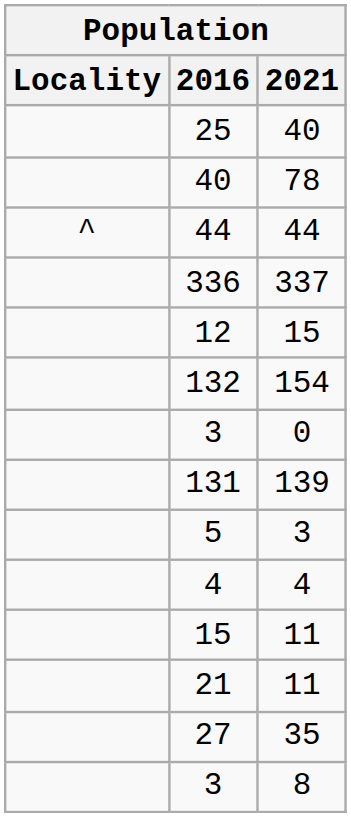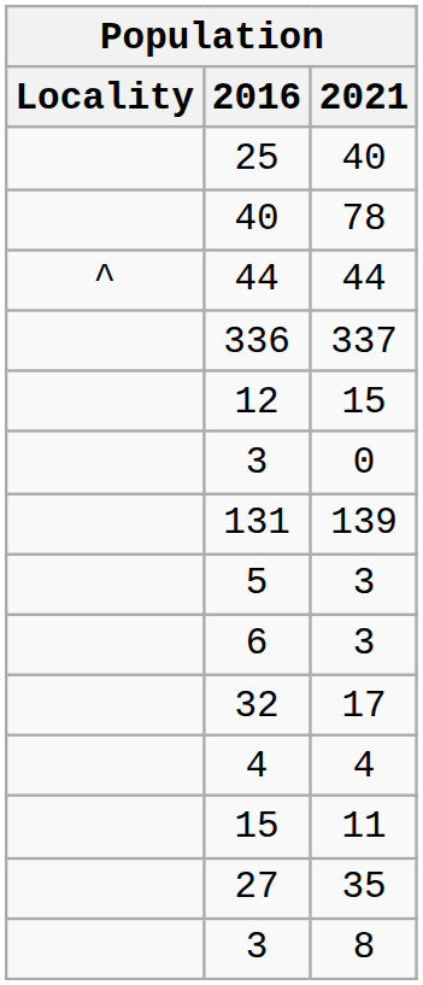 <table class="wikitable" style="text-align:center;">
 <tr>
 <th colspan="3" style="text-align:center;  font-weight:bold">Population</th>
 </tr>
 <tr>
 <th style="text-align:center; background:  font-weight:bold">Locality</th>
 <th style="text-align:center; background:  font-weight:bold"><strong>2016</strong></th>
 <th style="text-align:center; background:  font-weight:bold"><strong>2021</strong></th>
 </tr>
 <tr>
 <td></td>
 <td>25</td>
 <td>40</td>
 </tr>
 <tr>
 <td></td>
 <td>40</td>
 <td>78</td>
 </tr>
 <tr>
 <td>^</td>
 <td>44</td>
 <td>44</td>
 </tr>
 <tr>
 <td></td>
 <td>336</td>
 <td>337</td>
 </tr>
 <tr>
 <td></td>
 <td>12</td>
 <td>15</td>
 </tr>
 <tr>
 <td></td>
-<td>132</td>
-<td>154</td>
-</tr>
-<tr>
-<td></td>
 <td>3</td>
 <td>0</td>
 </tr>
 <tr>
 <td></td>
 <td>131</td>
 <td>139</td>
 </tr>
 <tr>
 <td></td>
 <td>5</td>
 <td>3</td>
 </tr>
 <tr>
 <td></td>
+<td>6</td>
+<td>3</td>
+</tr>
+<tr>
+<td></td>
+<td>32</td>
+<td>17</td>
+</tr>
+<tr>
+<td></td>
 <td>4</td>
 <td>4</td>
 </tr>
 <tr>
 <td></td>
 <td>15</td>
-<td>11</td>
-</tr>
-<tr>
-<td></td>
-<td>21</td>
 <td>11</td>
 </tr>
 <tr>
 <td></td>
 <td>27</td>
 <td>35</td>
 </tr>
 <tr>
 <td></td>
 <td>3</td>
 <td>8</td>
 </tr>
 </table>
